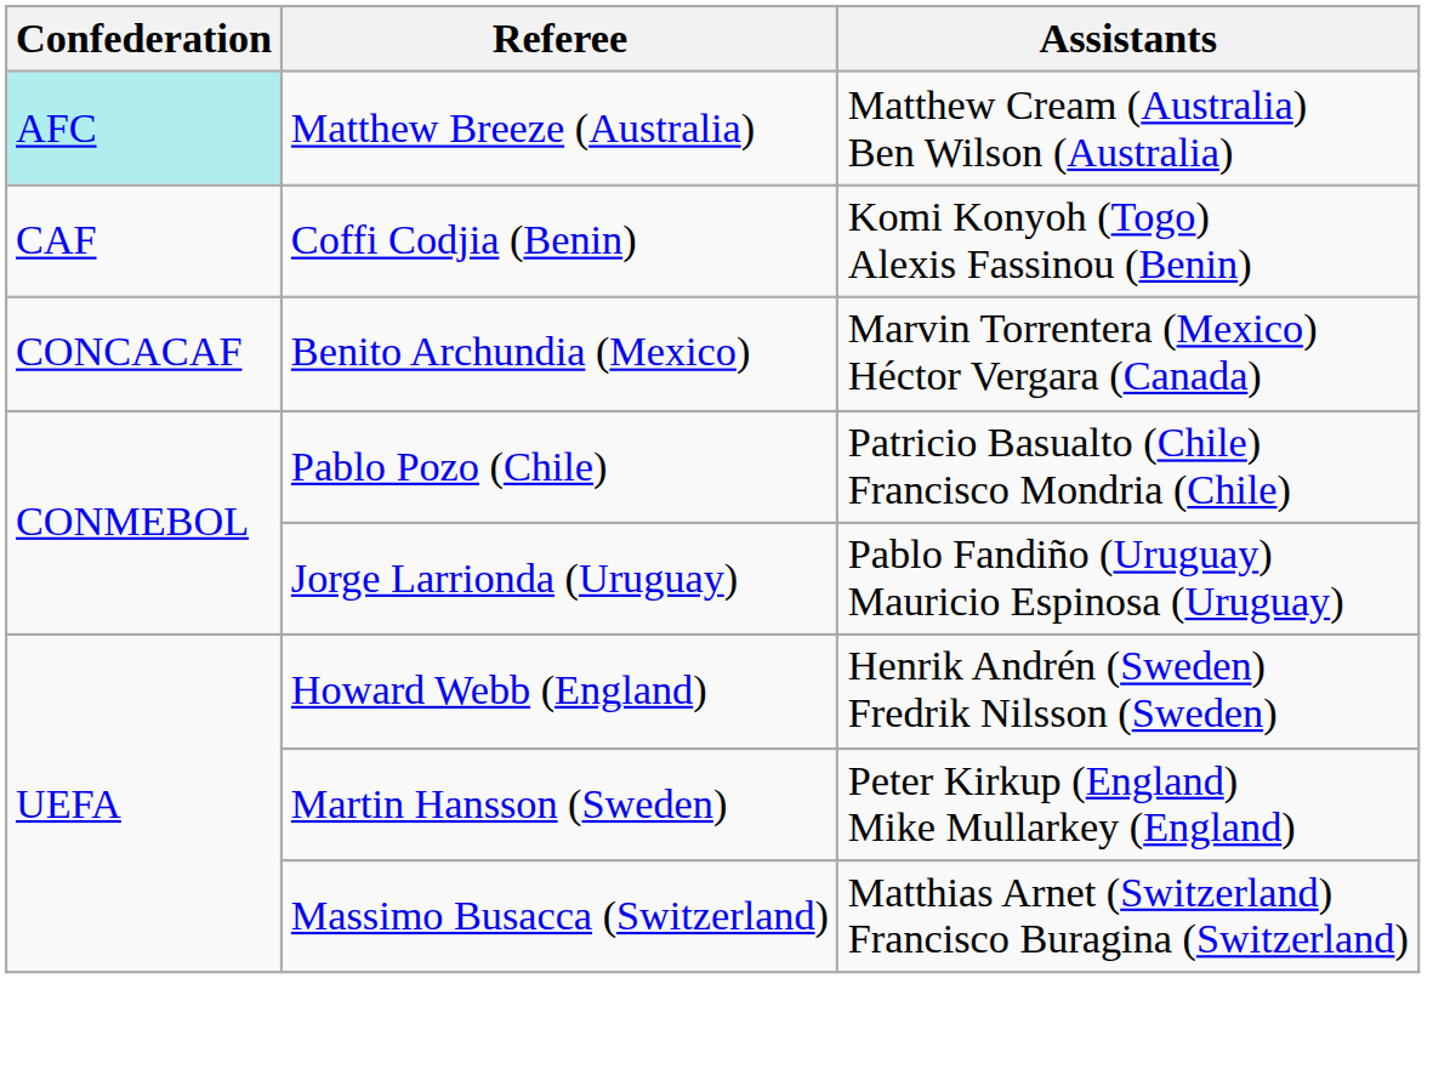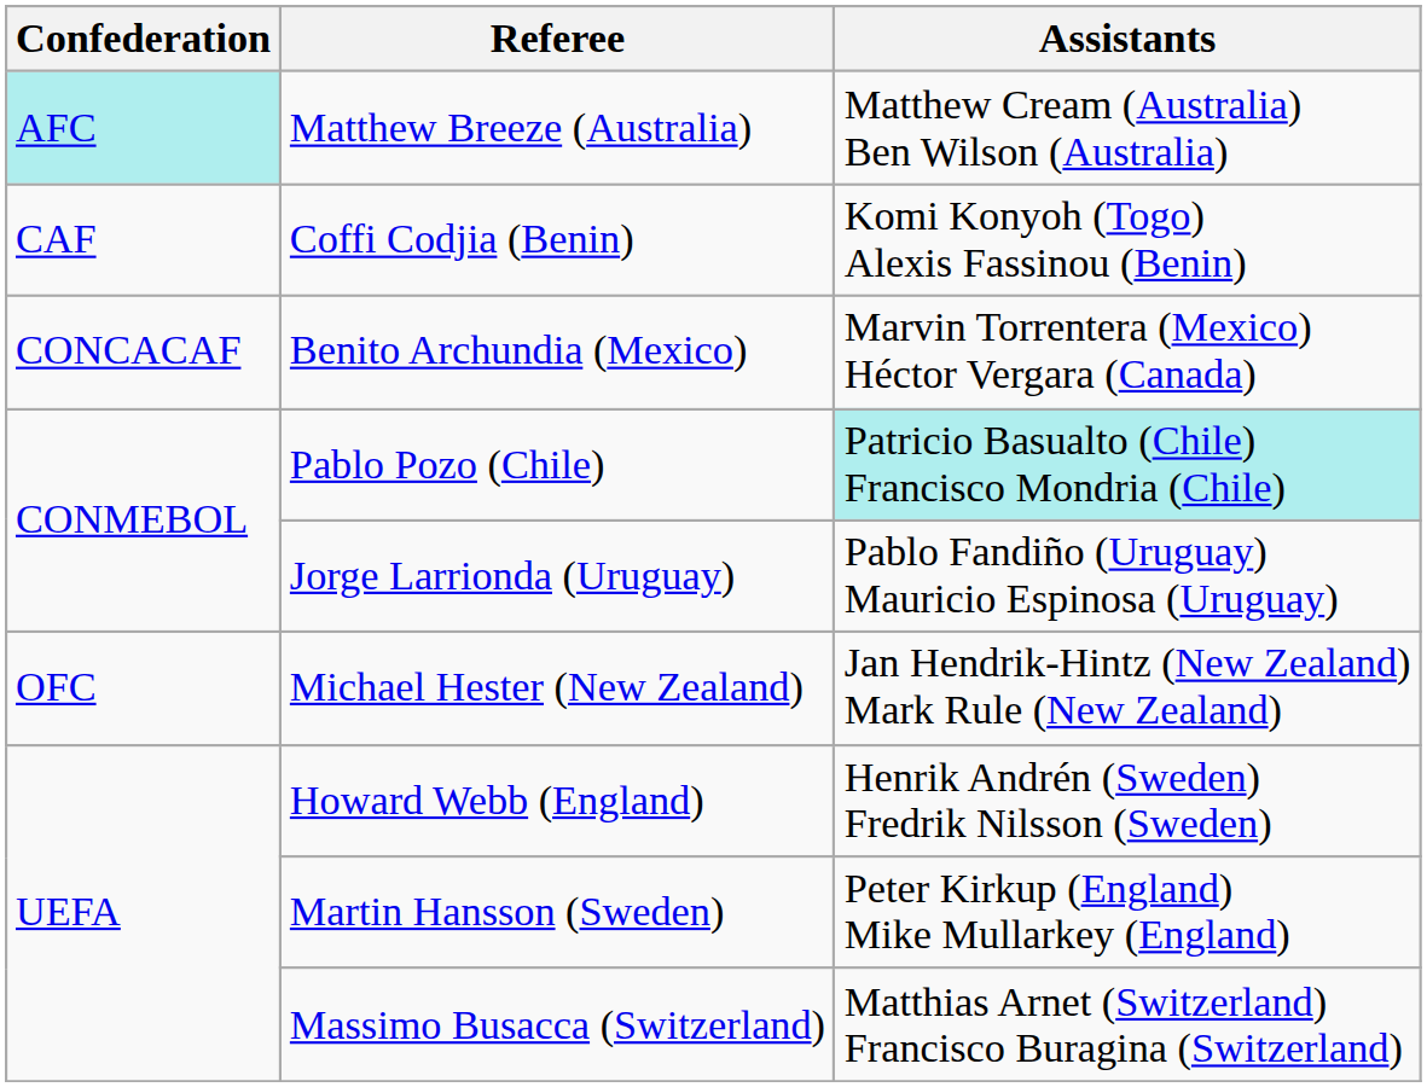 <table class="wikitable">
 <tr>
 <th>Confederation</th>
 <th>Referee</th>
 <th>Assistants</th>
 </tr>
 <tr>
 <td style="background: paleturquoise;"><a href='#'>AFC</a></td>
 <td><a href='#'>Matthew Breeze</a> (<a href='#'>Australia</a>)</td>
 <td>Matthew Cream (<a href='#'>Australia</a>)<br>Ben Wilson (<a href='#'>Australia</a>)</td>
 </tr>
 <tr>
 <td><a href='#'>CAF</a></td>
 <td><a href='#'>Coffi Codjia</a> (<a href='#'>Benin</a>)</td>
 <td>Komi Konyoh (<a href='#'>Togo</a>)<br>Alexis Fassinou (<a href='#'>Benin</a>)</td>
 </tr>
 <tr>
 <td><a href='#'>CONCACAF</a></td>
 <td><a href='#'>Benito Archundia</a> (<a href='#'>Mexico</a>)</td>
 <td>Marvin Torrentera (<a href='#'>Mexico</a>)<br>Héctor Vergara (<a href='#'>Canada</a>)</td>
 </tr>
 <tr>
 <td rowspan="2"><a href='#'>CONMEBOL</a></td>
 <td><a href='#'>Pablo Pozo</a> (<a href='#'>Chile</a>)</td>
-<td>Patricio Basualto (<a href='#'>Chile</a>)<br>Francisco Mondria (<a href='#'>Chile</a>)</td>
+<td style="background: paleturquoise;">Patricio Basualto (<a href='#'>Chile</a>)<br>Francisco Mondria (<a href='#'>Chile</a>)</td>
 </tr>
 <tr>
 <td><a href='#'>Jorge Larrionda</a> (<a href='#'>Uruguay</a>)</td>
 <td>Pablo Fandiño (<a href='#'>Uruguay</a>)<br>Mauricio Espinosa (<a href='#'>Uruguay</a>)</td>
+</tr>
+<tr>
+<td><a href='#'>OFC</a></td>
+<td><a href='#'>Michael Hester</a> (<a href='#'>New Zealand</a>)</td>
+<td>Jan Hendrik-Hintz (<a href='#'>New Zealand</a>)<br>Mark Rule (<a href='#'>New Zealand</a>)</td>
 </tr>
 <tr>
 <td rowspan="3"><a href='#'>UEFA</a></td>
 <td><a href='#'>Howard Webb</a> (<a href='#'>England</a>)</td>
 <td>Henrik Andrén (<a href='#'>Sweden</a>)<br>Fredrik Nilsson (<a href='#'>Sweden</a>)</td>
 </tr>
 <tr>
 <td><a href='#'>Martin Hansson</a> (<a href='#'>Sweden</a>)</td>
 <td>Peter Kirkup (<a href='#'>England</a>)<br>Mike Mullarkey (<a href='#'>England</a>)</td>
 </tr>
 <tr>
 <td><a href='#'>Massimo Busacca</a> (<a href='#'>Switzerland</a>)</td>
 <td>Matthias Arnet (<a href='#'>Switzerland</a>)<br>Francisco Buragina (<a href='#'>Switzerland</a>)</td>
 </tr>
 </table>
